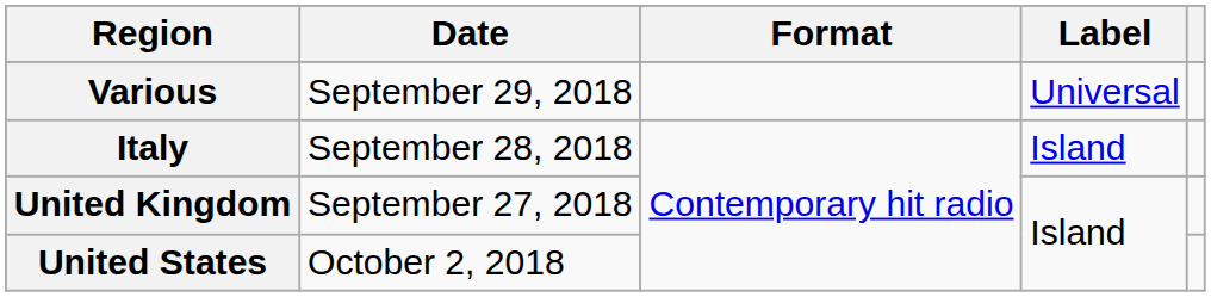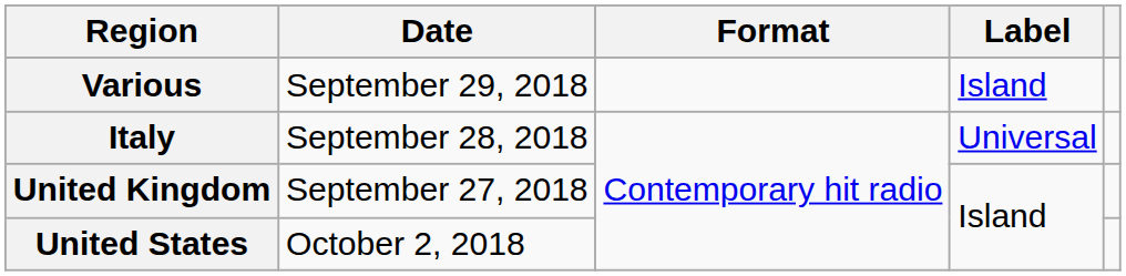 <table class="wikitable plainrowheaders">
 <tr>
 <th scope="col">Region</th>
 <th scope="col">Date</th>
 <th scope="col">Format</th>
 <th scope="col">Label</th>
 <th scope="col"></th>
 </tr>
 <tr>
 <th scope="row">Various</th>
 <td>September 29, 2018</td>
 <td></td>
-<td><a href='#'>Universal</a></td>
+<td><a href='#'>Island</a></td>
 <td></td>
 </tr>
 <tr>
 <th scope="row">Italy</th>
 <td>September 28, 2018</td>
 <td rowspan="3"><a href='#'>Contemporary hit radio</a></td>
-<td><a href='#'>Island</a></td>
+<td><a href='#'>Universal</a></td>
 <td></td>
 </tr>
 <tr>
 <th scope="row">United Kingdom</th>
 <td>September 27, 2018</td>
 <td rowspan="2">Island</td>
 <td></td>
 </tr>
 <tr>
 <th scope="row">United States</th>
 <td>October 2, 2018</td>
 <td></td>
 </tr>
 </table>
